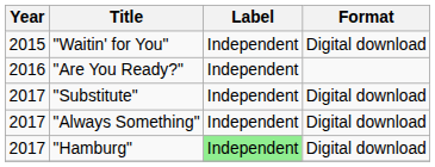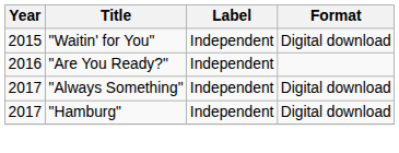 <table class="wikitable">
 <tr>
 <th>Year</th>
 <th>Title</th>
 <th>Label</th>
 <th>Format</th>
 </tr>
 <tr>
 <td>2015</td>
 <td>"Waitin' for You"</td>
 <td>Independent</td>
 <td>Digital download</td>
 </tr>
 <tr>
 <td>2016</td>
 <td>"Are You Ready?"</td>
 <td>Independent</td>
 <td></td>
 </tr>
 <tr>
 <td>2017</td>
-<td>"Substitute"</td>
-<td>Independent</td>
-<td>Digital download</td>
-</tr>
-<tr>
-<td>2017</td>
 <td>"Always Something"</td>
 <td>Independent</td>
 <td>Digital download</td>
 </tr>
 <tr>
 <td>2017</td>
 <td>"Hamburg"</td>
-<td style="background: lightgreen;">Independent</td>
+<td>Independent</td>
 <td>Digital download</td>
 </tr>
 <tr>
 </tr>
 </table>
